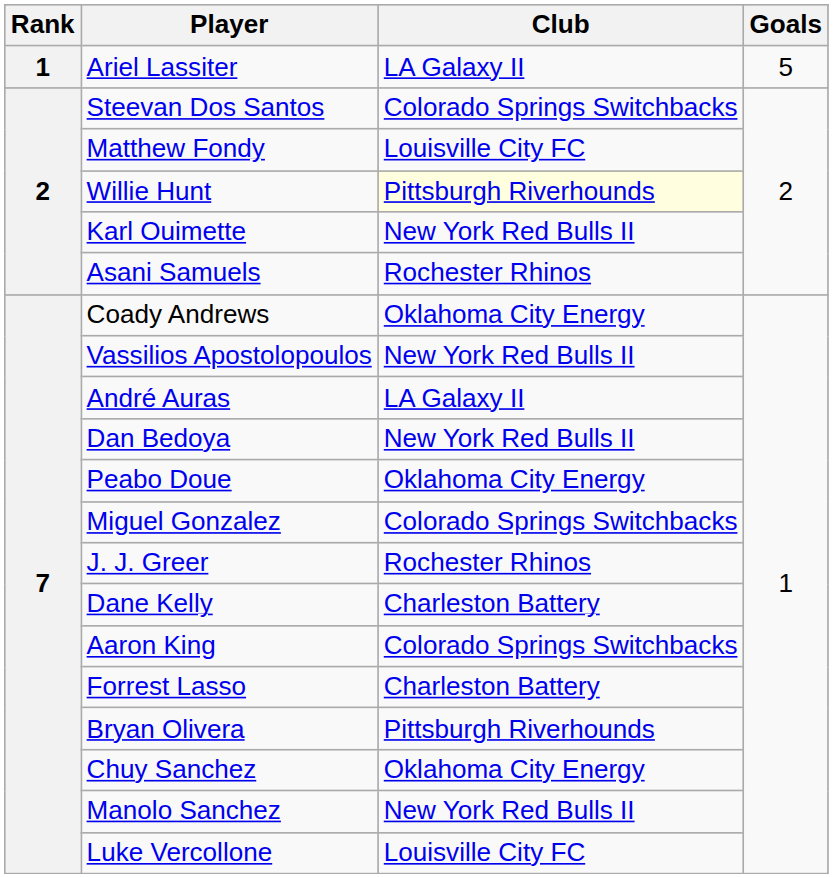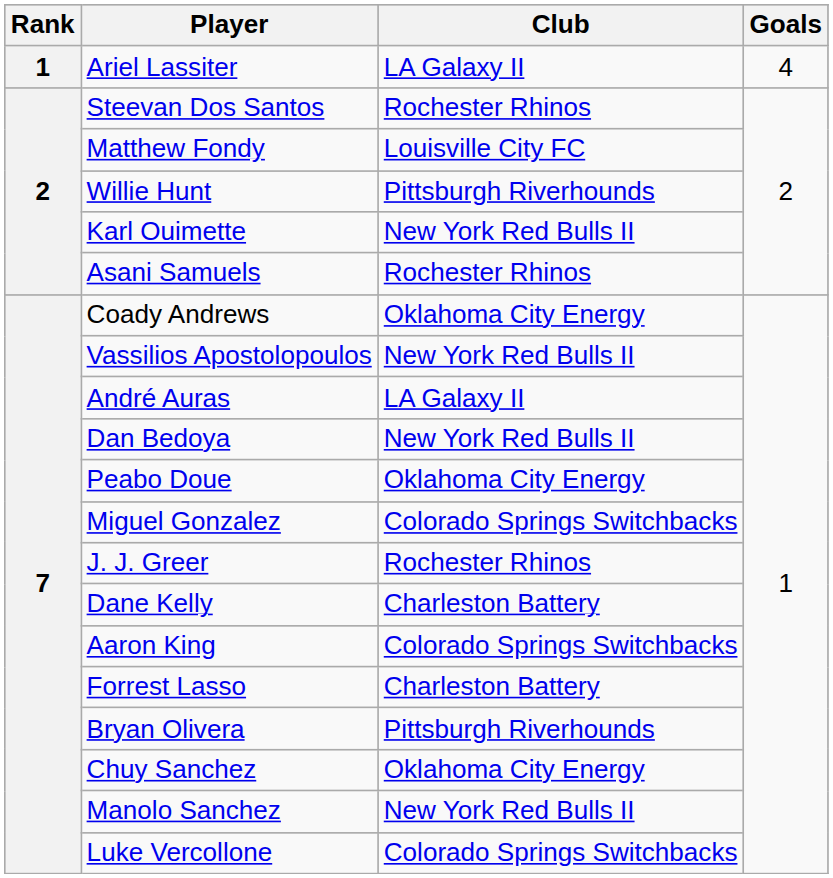 <table class="wikitable sortable" style="text-align:center">
 <tr>
 <th>Rank</th>
 <th>Player</th>
 <th>Club</th>
 <th>Goals</th>
 </tr>
 <tr>
 <th>1</th>
 <td align="left"> <a href='#'>Ariel Lassiter</a></td>
 <td align="left"><a href='#'>LA Galaxy II</a></td>
-<td>5</td>
+<td>4</td>
 </tr>
 <tr>
 <th rowspan="5">2</th>
 <td align="left"> <a href='#'>Steevan Dos Santos</a></td>
-<td align="left"><a href='#'>Colorado Springs Switchbacks</a></td>
+<td align="left"><a href='#'>Rochester Rhinos</a></td>
 <td rowspan="5">2</td>
 </tr>
 <tr>
 <td align="left"> <a href='#'>Matthew Fondy</a></td>
 <td align="left"><a href='#'>Louisville City FC</a></td>
 </tr>
 <tr>
 <td align="left"> <a href='#'>Willie Hunt</a></td>
-<td align="left" style="background: lightyellow;"><a href='#'>Pittsburgh Riverhounds</a></td>
+<td align="left"><a href='#'>Pittsburgh Riverhounds</a></td>
 </tr>
 <tr>
 <td align="left"> <a href='#'>Karl Ouimette</a></td>
 <td align="left"><a href='#'>New York Red Bulls II</a></td>
 </tr>
 <tr>
 <td align="left"> <a href='#'>Asani Samuels</a></td>
 <td align="left"><a href='#'>Rochester Rhinos</a></td>
 </tr>
 <tr>
 <th rowspan="14">7</th>
 <td align="left"> Coady Andrews</td>
 <td align="left"><a href='#'>Oklahoma City Energy</a></td>
 <td rowspan="14">1</td>
 </tr>
 <tr>
 <td align="left"> <a href='#'>Vassilios Apostolopoulos</a></td>
 <td align="left"><a href='#'>New York Red Bulls II</a></td>
 </tr>
 <tr>
 <td align="left"> <a href='#'>André Auras</a></td>
 <td align="left"><a href='#'>LA Galaxy II</a></td>
 </tr>
 <tr>
 <td align="left"> <a href='#'>Dan Bedoya</a></td>
 <td align="left"><a href='#'>New York Red Bulls II</a></td>
 </tr>
 <tr>
 <td align="left"> <a href='#'>Peabo Doue</a></td>
 <td align="left"><a href='#'>Oklahoma City Energy</a></td>
 </tr>
 <tr>
 <td align="left"> <a href='#'>Miguel Gonzalez</a></td>
 <td align="left"><a href='#'>Colorado Springs Switchbacks</a></td>
 </tr>
 <tr>
 <td align="left"> <a href='#'>J. J. Greer</a></td>
 <td align="left"><a href='#'>Rochester Rhinos</a></td>
 </tr>
 <tr>
 <td align="left"> <a href='#'>Dane Kelly</a></td>
 <td align="left"><a href='#'>Charleston Battery</a></td>
 </tr>
 <tr>
 <td align="left"> <a href='#'>Aaron King</a></td>
 <td align="left"><a href='#'>Colorado Springs Switchbacks</a></td>
 </tr>
 <tr>
 <td align="left"> <a href='#'>Forrest Lasso</a></td>
 <td align="left"><a href='#'>Charleston Battery</a></td>
 </tr>
 <tr>
 <td align="left"> <a href='#'>Bryan Olivera</a></td>
 <td align="left"><a href='#'>Pittsburgh Riverhounds</a></td>
 </tr>
 <tr>
 <td align="left"> <a href='#'>Chuy Sanchez</a></td>
 <td align="left"><a href='#'>Oklahoma City Energy</a></td>
 </tr>
 <tr>
 <td align="left"> <a href='#'>Manolo Sanchez</a></td>
 <td align="left"><a href='#'>New York Red Bulls II</a></td>
 </tr>
 <tr>
 <td align="left"> <a href='#'>Luke Vercollone</a></td>
-<td align="left"><a href='#'>Louisville City FC</a></td>
+<td align="left"><a href='#'>Colorado Springs Switchbacks</a></td>
 </tr>
 </table>
